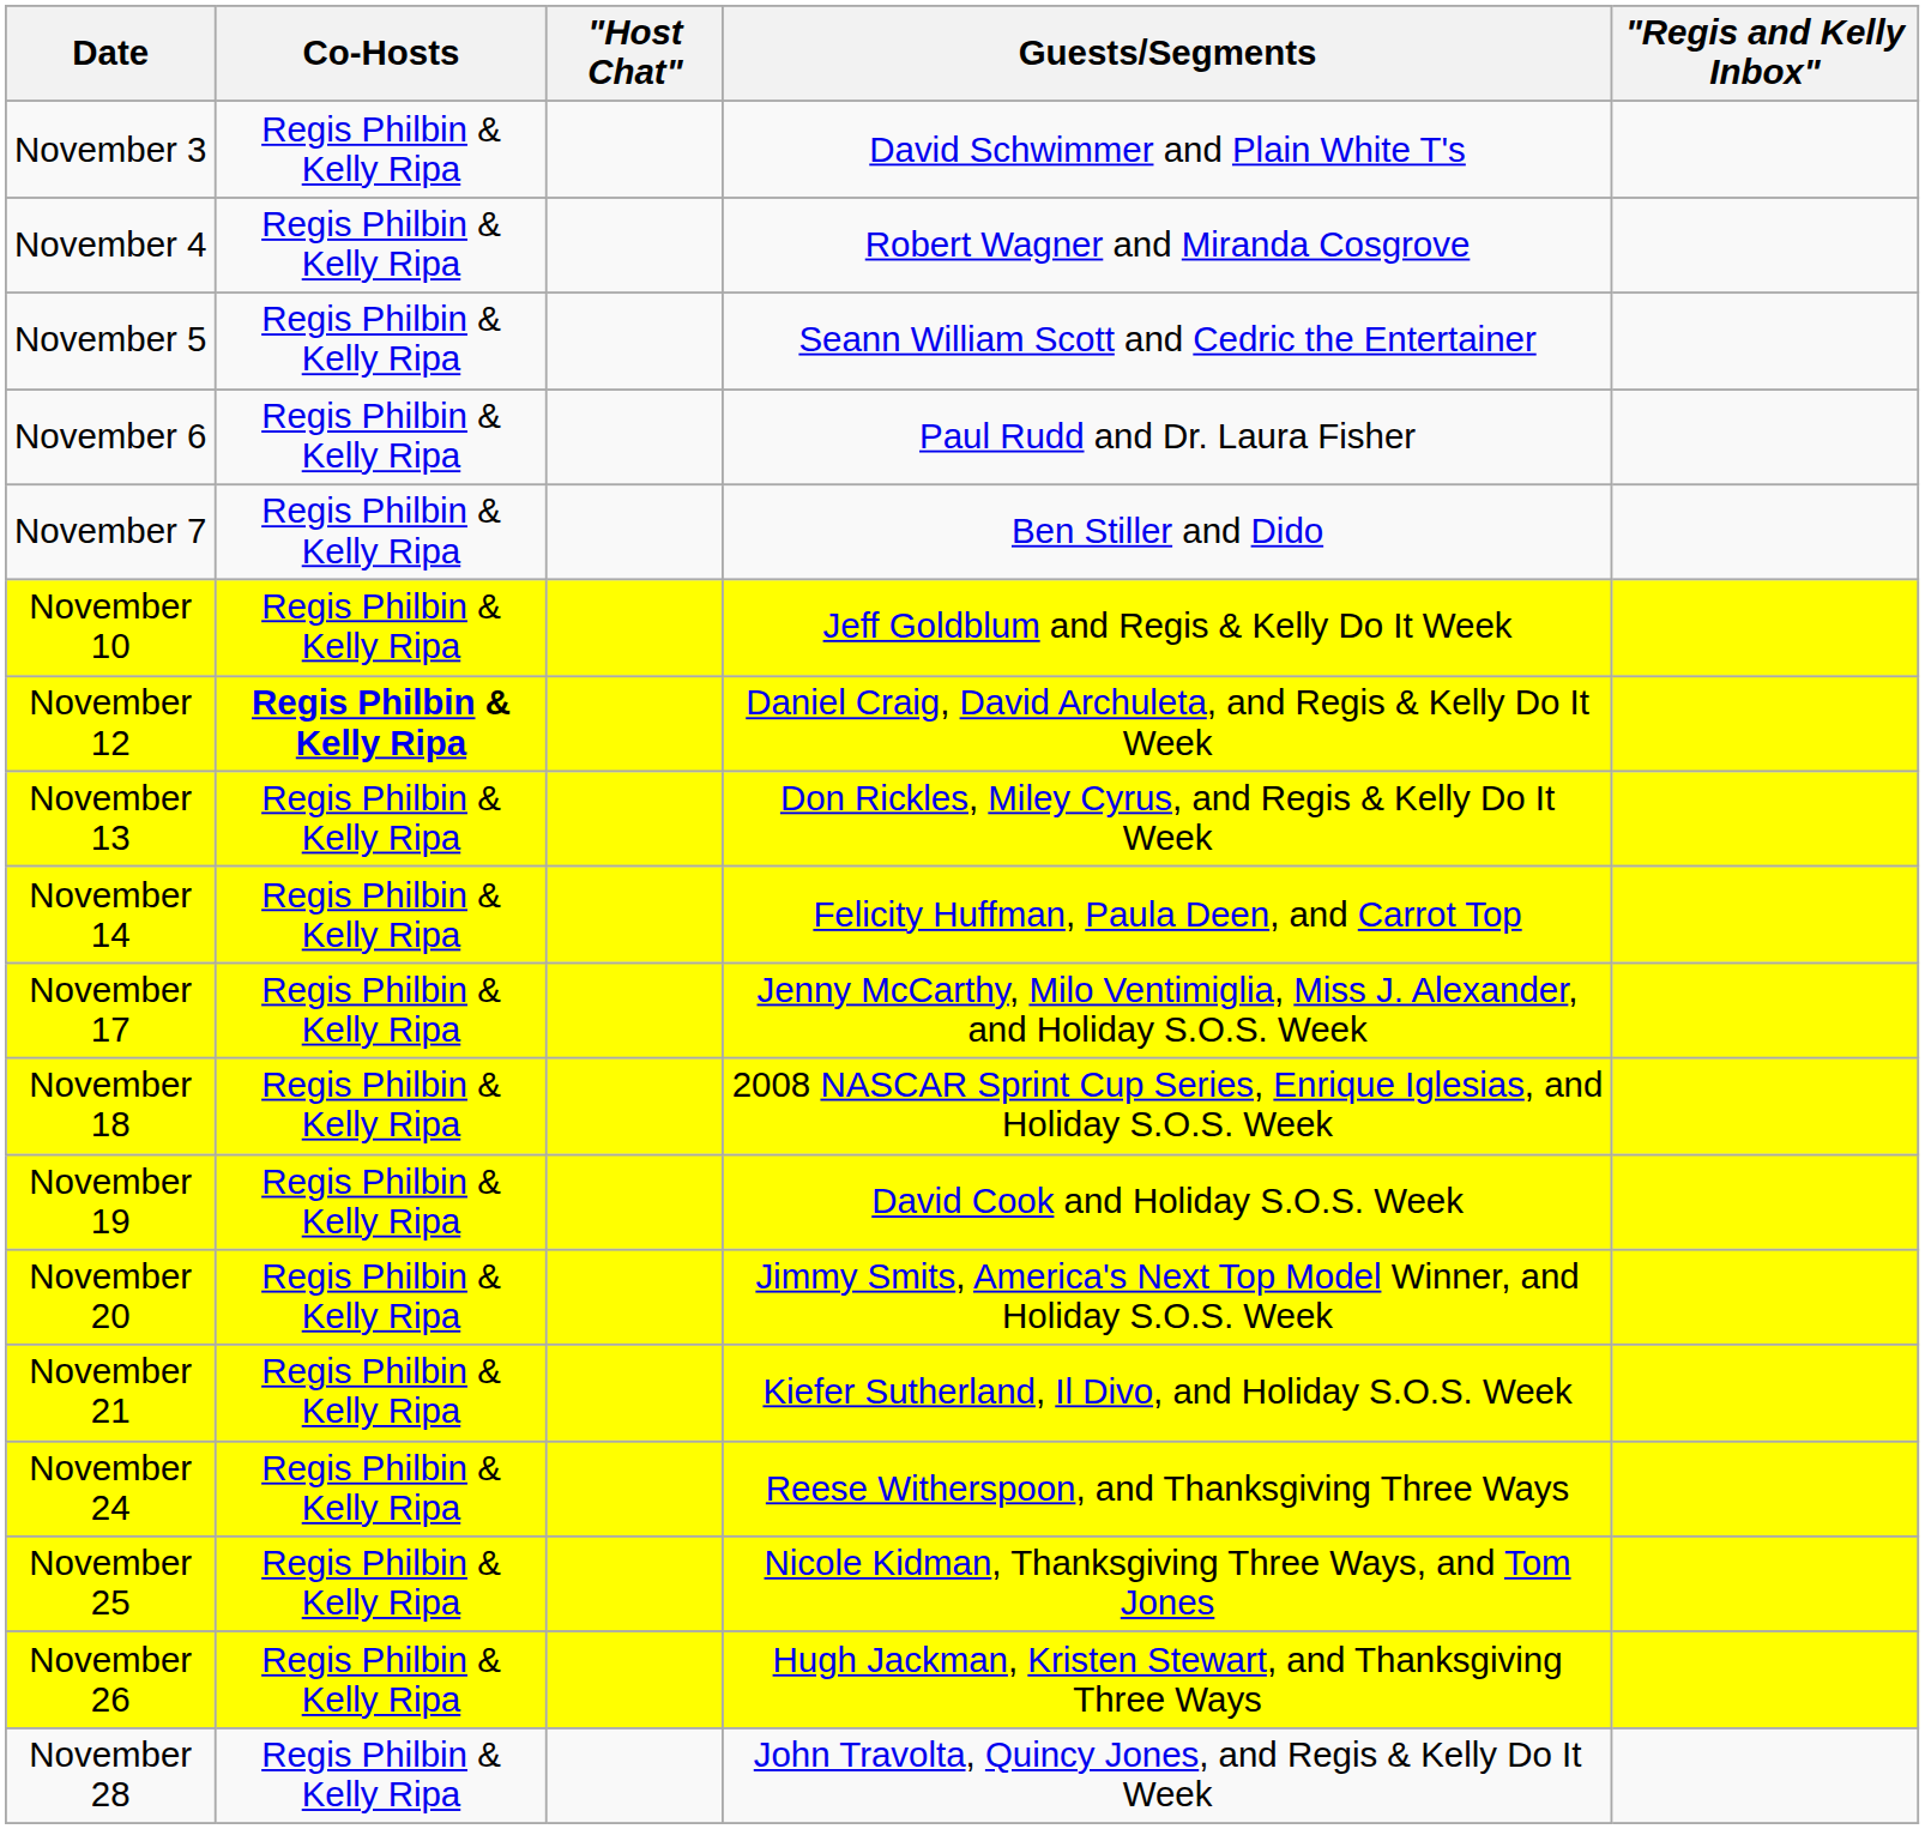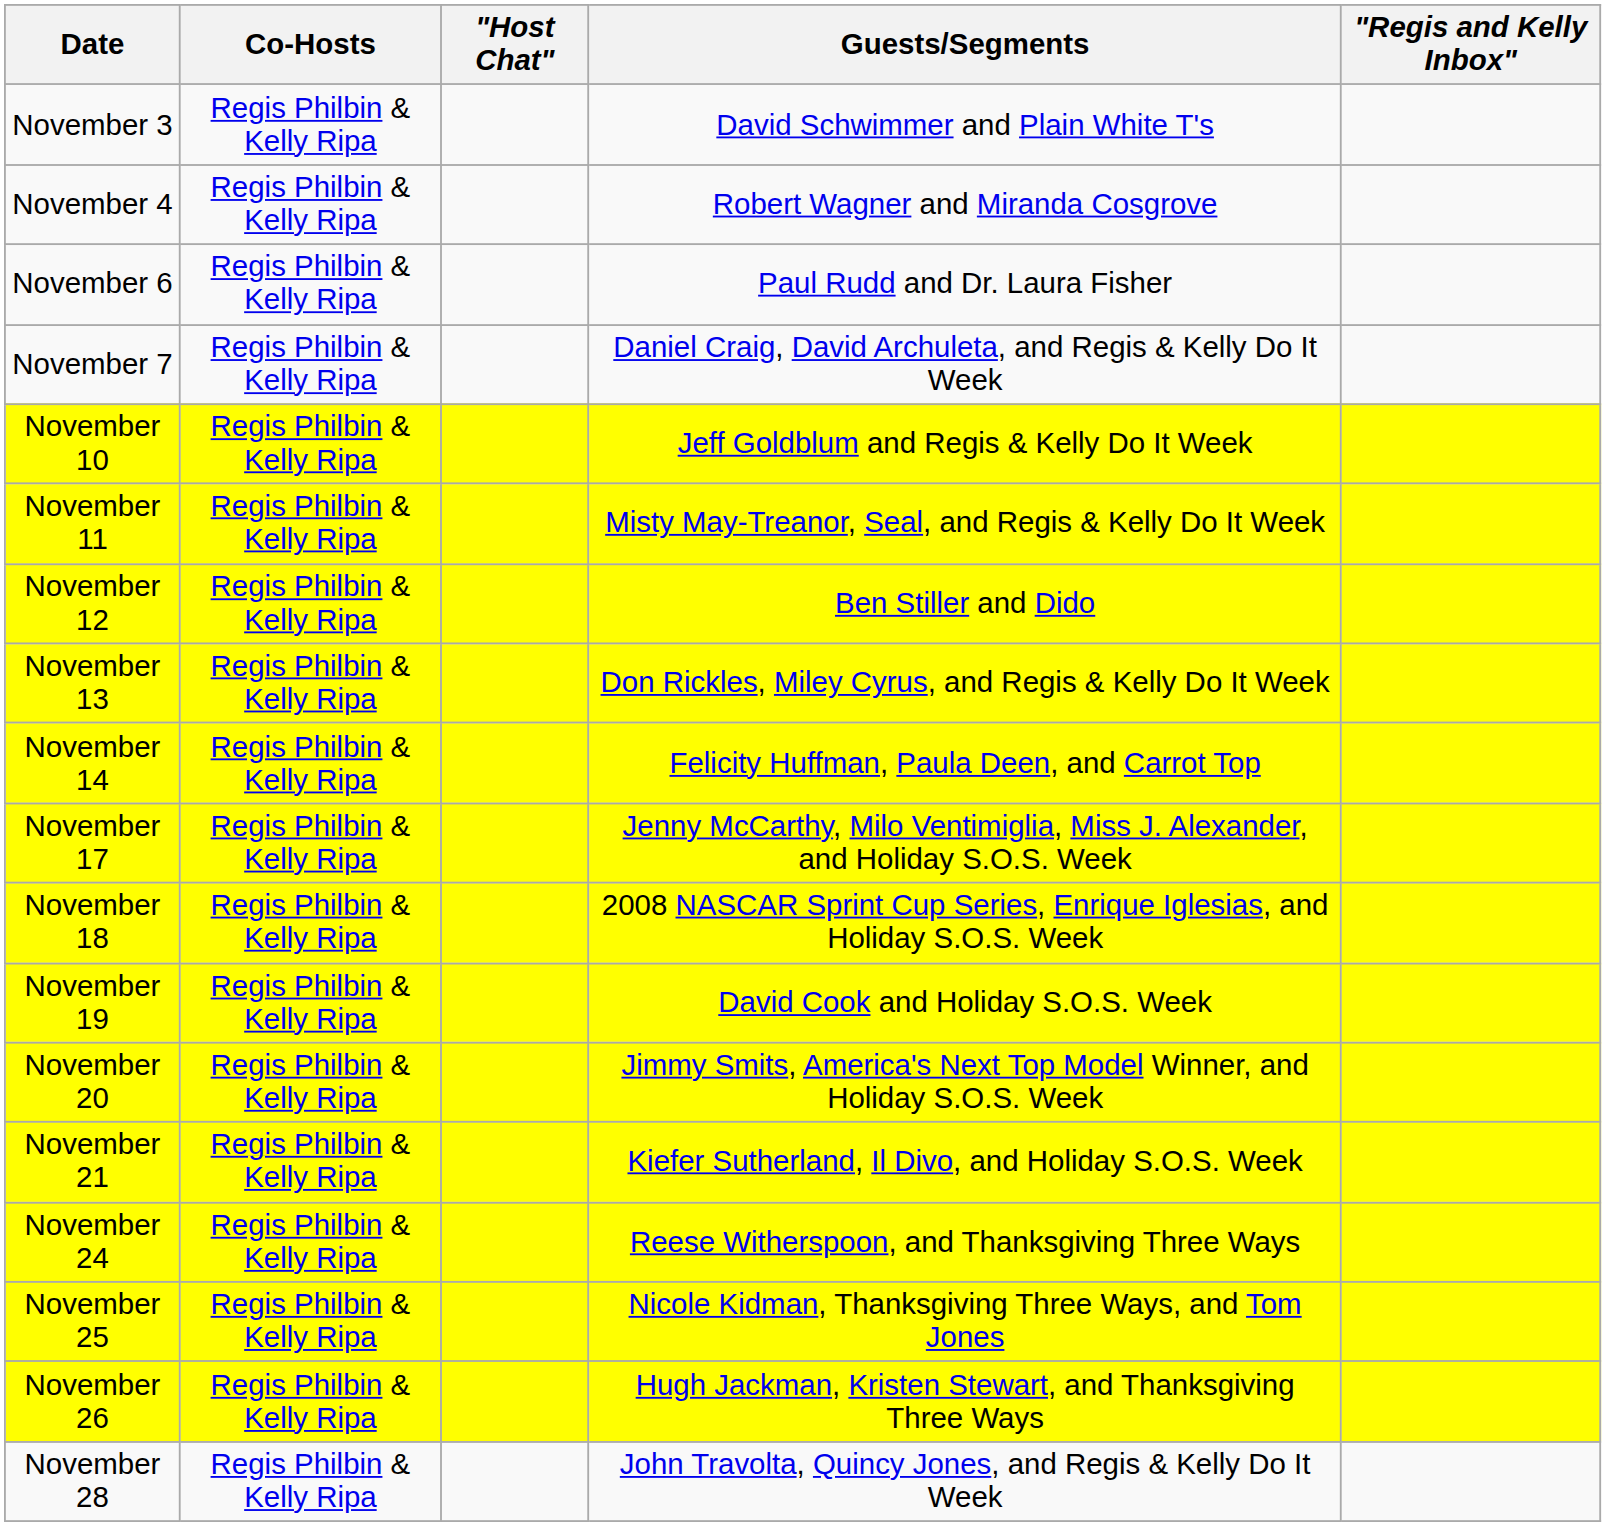 <table class="wikitable sortable" style="text-align:center;">
 <tr>
 <th>Date</th>
 <th>Co-Hosts</th>
 <th><em>"Host Chat"</em></th>
 <th>Guests/Segments</th>
 <th><em>"Regis and Kelly Inbox"</em></th>
 </tr>
 <tr>
 <td>November 3</td>
 <td><a href='#'>Regis Philbin</a> & <a href='#'>Kelly Ripa</a></td>
 <td></td>
 <td><a href='#'>David Schwimmer</a> and <a href='#'>Plain White T's</a></td>
 <td></td>
 </tr>
 <tr>
 <td>November 4</td>
 <td><a href='#'>Regis Philbin</a> & <a href='#'>Kelly Ripa</a></td>
 <td></td>
 <td><a href='#'>Robert Wagner</a> and <a href='#'>Miranda Cosgrove</a></td>
 <td></td>
 </tr>
 <tr>
-<td>November 5</td>
-<td><a href='#'>Regis Philbin</a> & <a href='#'>Kelly Ripa</a></td>
-<td></td>
-<td><a href='#'>Seann William Scott</a> and <a href='#'>Cedric the Entertainer</a></td>
-<td></td>
-</tr>
-<tr>
 <td>November 6</td>
 <td><a href='#'>Regis Philbin</a> & <a href='#'>Kelly Ripa</a></td>
 <td></td>
 <td><a href='#'>Paul Rudd</a> and Dr. Laura Fisher</td>
 <td></td>
 </tr>
 <tr>
 <td>November 7</td>
 <td><a href='#'>Regis Philbin</a> & <a href='#'>Kelly Ripa</a></td>
 <td></td>
-<td><a href='#'>Ben Stiller</a> and <a href='#'>Dido</a></td>
+<td><a href='#'>Daniel Craig</a>, <a href='#'>David Archuleta</a>, and Regis & Kelly Do It Week</td>
 <td></td>
 </tr>
 <tr style="background:yellow;">
 <td>November 10</td>
 <td><a href='#'>Regis Philbin</a> & <a href='#'>Kelly Ripa</a></td>
 <td></td>
 <td><a href='#'>Jeff Goldblum</a> and Regis & Kelly Do It Week</td>
 <td></td>
 </tr>
 <tr style="background:yellow;">
+<td>November 11</td>
+<td><a href='#'>Regis Philbin</a> & <a href='#'>Kelly Ripa</a></td>
+<td></td>
+<td><a href='#'>Misty May-Treanor</a>, <a href='#'>Seal</a>, and Regis & Kelly Do It Week</td>
+<td></td>
+</tr>
+<tr style="background:yellow;">
 <td>November 12</td>
-<td><strong><a href='#'>Regis Philbin</a> & <a href='#'>Kelly Ripa</a></strong></td>
+<td><a href='#'>Regis Philbin</a> & <a href='#'>Kelly Ripa</a></td>
 <td></td>
-<td><a href='#'>Daniel Craig</a>, <a href='#'>David Archuleta</a>, and Regis & Kelly Do It Week</td>
+<td><a href='#'>Ben Stiller</a> and <a href='#'>Dido</a></td>
 <td></td>
 </tr>
 <tr style="background:yellow;">
 <td>November 13</td>
 <td><a href='#'>Regis Philbin</a> & <a href='#'>Kelly Ripa</a></td>
 <td></td>
 <td><a href='#'>Don Rickles</a>, <a href='#'>Miley Cyrus</a>, and Regis & Kelly Do It Week</td>
 <td></td>
 </tr>
 <tr style="background:yellow;">
 <td>November 14</td>
 <td><a href='#'>Regis Philbin</a> & <a href='#'>Kelly Ripa</a></td>
 <td></td>
 <td><a href='#'>Felicity Huffman</a>, <a href='#'>Paula Deen</a>, and <a href='#'>Carrot Top</a></td>
 <td></td>
 </tr>
 <tr style="background:yellow;">
 <td>November 17</td>
 <td><a href='#'>Regis Philbin</a> & <a href='#'>Kelly Ripa</a></td>
 <td></td>
 <td><a href='#'>Jenny McCarthy</a>, <a href='#'>Milo Ventimiglia</a>, <a href='#'>Miss J. Alexander</a>, and Holiday S.O.S. Week</td>
 <td></td>
 </tr>
 <tr style="background:yellow;">
 <td>November 18</td>
 <td><a href='#'>Regis Philbin</a> & <a href='#'>Kelly Ripa</a></td>
 <td></td>
 <td>2008 <a href='#'>NASCAR Sprint Cup Series</a>, <a href='#'>Enrique Iglesias</a>, and Holiday S.O.S. Week</td>
 <td></td>
 </tr>
 <tr style="background:yellow;">
 <td>November 19</td>
 <td><a href='#'>Regis Philbin</a> & <a href='#'>Kelly Ripa</a></td>
 <td></td>
 <td><a href='#'>David Cook</a> and Holiday S.O.S. Week</td>
 <td></td>
 </tr>
 <tr style="background:yellow;">
 <td>November 20</td>
 <td><a href='#'>Regis Philbin</a> & <a href='#'>Kelly Ripa</a></td>
 <td></td>
 <td><a href='#'>Jimmy Smits</a>, <a href='#'>America's Next Top Model</a> Winner, and Holiday S.O.S. Week</td>
 <td></td>
 </tr>
 <tr style="background:yellow;">
 <td>November 21</td>
 <td><a href='#'>Regis Philbin</a> & <a href='#'>Kelly Ripa</a></td>
 <td></td>
 <td><a href='#'>Kiefer Sutherland</a>, <a href='#'>Il Divo</a>, and Holiday S.O.S. Week</td>
 <td></td>
 </tr>
 <tr style="background:yellow;">
 <td>November 24</td>
 <td><a href='#'>Regis Philbin</a> & <a href='#'>Kelly Ripa</a></td>
 <td></td>
 <td><a href='#'>Reese Witherspoon</a>, and Thanksgiving Three Ways</td>
 <td></td>
 </tr>
 <tr style="background:yellow;">
 <td>November 25</td>
 <td><a href='#'>Regis Philbin</a> & <a href='#'>Kelly Ripa</a></td>
 <td></td>
 <td><a href='#'>Nicole Kidman</a>, Thanksgiving Three Ways, and <a href='#'>Tom Jones</a></td>
 <td></td>
 </tr>
 <tr style="background:yellow;">
 <td>November 26</td>
 <td><a href='#'>Regis Philbin</a> & <a href='#'>Kelly Ripa</a></td>
 <td></td>
 <td><a href='#'>Hugh Jackman</a>, <a href='#'>Kristen Stewart</a>, and Thanksgiving Three Ways</td>
 <td></td>
 </tr>
 <tr>
 <td>November 28</td>
 <td><a href='#'>Regis Philbin</a> & <a href='#'>Kelly Ripa</a></td>
 <td></td>
 <td><a href='#'>John Travolta</a>, <a href='#'>Quincy Jones</a>, and Regis & Kelly Do It Week</td>
 <td></td>
 </tr>
 </table>
